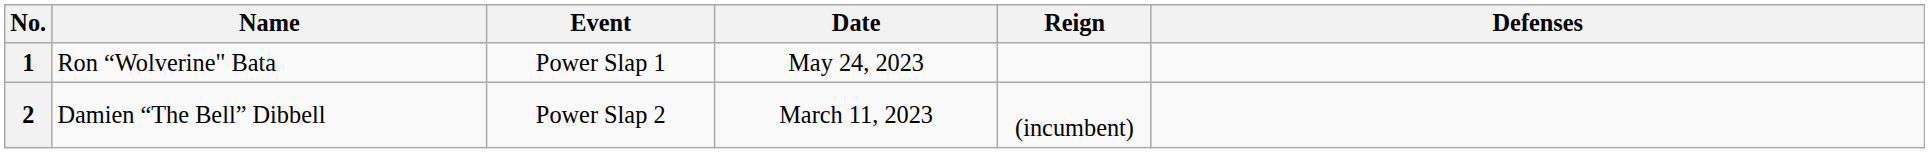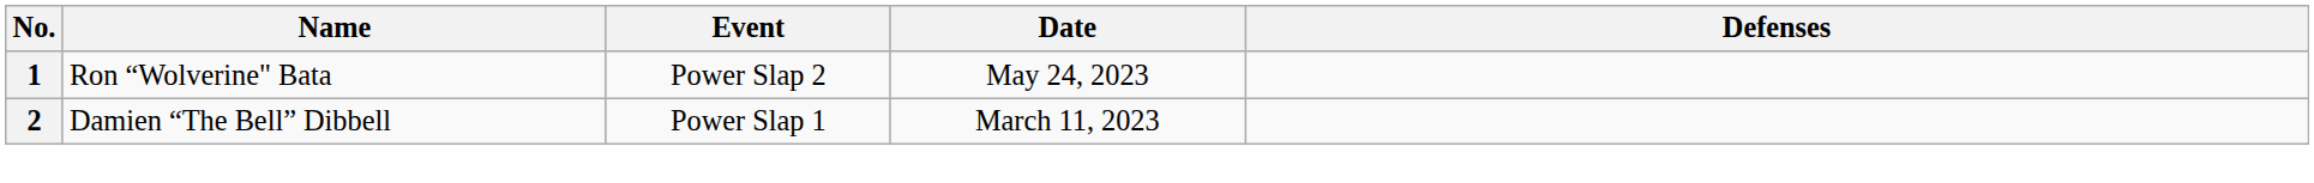 <table class="wikitable" width=100%>
 <tr>
 <th width=1%>No.</th>
 <th width=23%>Name</th>
 <th width=12%>Event</th>
 <th width=15%>Date</th>
-<th width=8%>Reign</th>
 <th width=45%>Defenses</th>
 </tr>
 <tr>
 <th>1</th>
 <td align=left> Ron “Wolverine" Bata <br></td>
-<td align=center>Power Slap 1<br></td>
+<td align=center>Power Slap 2<br></td>
 <td align=center>May 24, 2023</td>
-<td align=center></td>
 <td></td>
 </tr>
 <tr>
 <th>2</th>
 <td align=left> Damien “The Bell” Dibbell</td>
-<td align=center>Power Slap 2<br></td>
+<td align=center>Power Slap 1<br></td>
 <td align=center>March 11, 2023</td>
-<td align=center><br>(incumbent)<br></td>
 <td align=center></td>
 </tr>
 </table>
